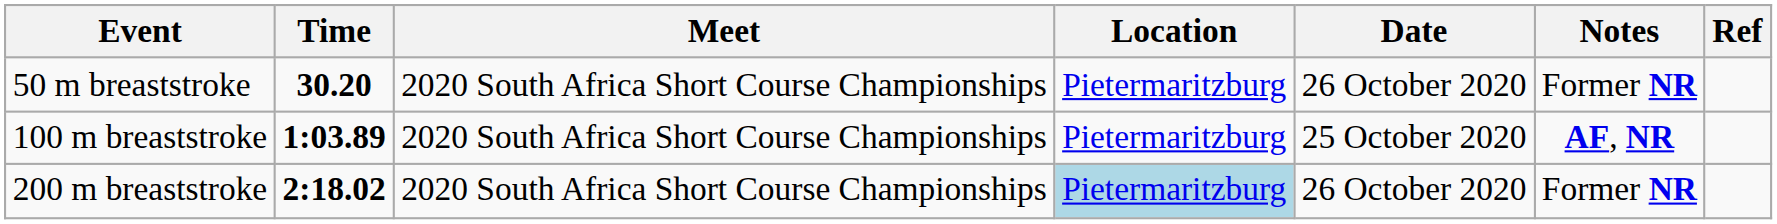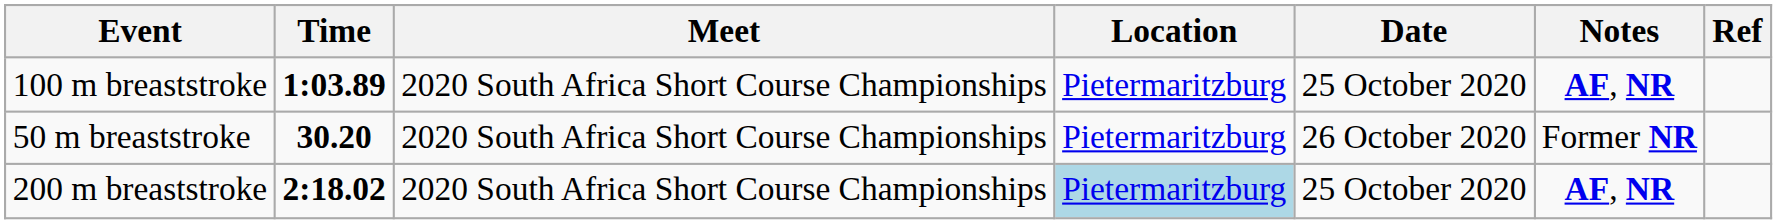 <table class="wikitable">
 <tr>
 <th>Event</th>
 <th>Time</th>
 <th>Meet</th>
 <th>Location</th>
 <th>Date</th>
 <th>Notes</th>
 <th>Ref</th>
 </tr>
 <tr>
+<td>100 m breaststroke</td>
+<td style="text-align:center;"><strong>1:03.89</strong></td>
+<td>2020 South Africa Short Course Championships</td>
+<td><a href='#'>Pietermaritzburg</a></td>
+<td>25 October 2020</td>
+<td style="text-align:center;"><strong><a href='#'>AF</a></strong>, <strong><a href='#'>NR</a></strong></td>
+<td style="text-align:center;"></td>
+</tr>
+<tr>
 <td>50 m breaststroke</td>
 <td style="text-align:center;"><strong>30.20</strong></td>
 <td>2020 South Africa Short Course Championships</td>
 <td><a href='#'>Pietermaritzburg</a></td>
 <td>26 October 2020</td>
 <td style="text-align:center;">Former <strong><a href='#'>NR</a></strong></td>
 <td style="text-align:center;"></td>
 </tr>
 <tr>
-<td>100 m breaststroke</td>
-<td style="text-align:center;"><strong>1:03.89</strong></td>
+<td>200 m breaststroke</td>
+<td style="text-align:center;"><strong>2:18.02</strong></td>
 <td>2020 South Africa Short Course Championships</td>
-<td><a href='#'>Pietermaritzburg</a></td>
+<td style="background: lightblue;"><a href='#'>Pietermaritzburg</a></td>
 <td>25 October 2020</td>
 <td style="text-align:center;"><strong><a href='#'>AF</a></strong>, <strong><a href='#'>NR</a></strong></td>
 <td style="text-align:center;"></td>
 </tr>
-<tr>
-<td>200 m breaststroke</td>
-<td style="text-align:center;"><strong>2:18.02</strong></td>
-<td>2020 South Africa Short Course Championships</td>
-<td style="background: lightblue;"><a href='#'>Pietermaritzburg</a></td>
-<td>26 October 2020</td>
-<td style="text-align:center;">Former <strong><a href='#'>NR</a></strong></td>
-<td style="text-align:center;"></td>
-</tr>
 </table>
